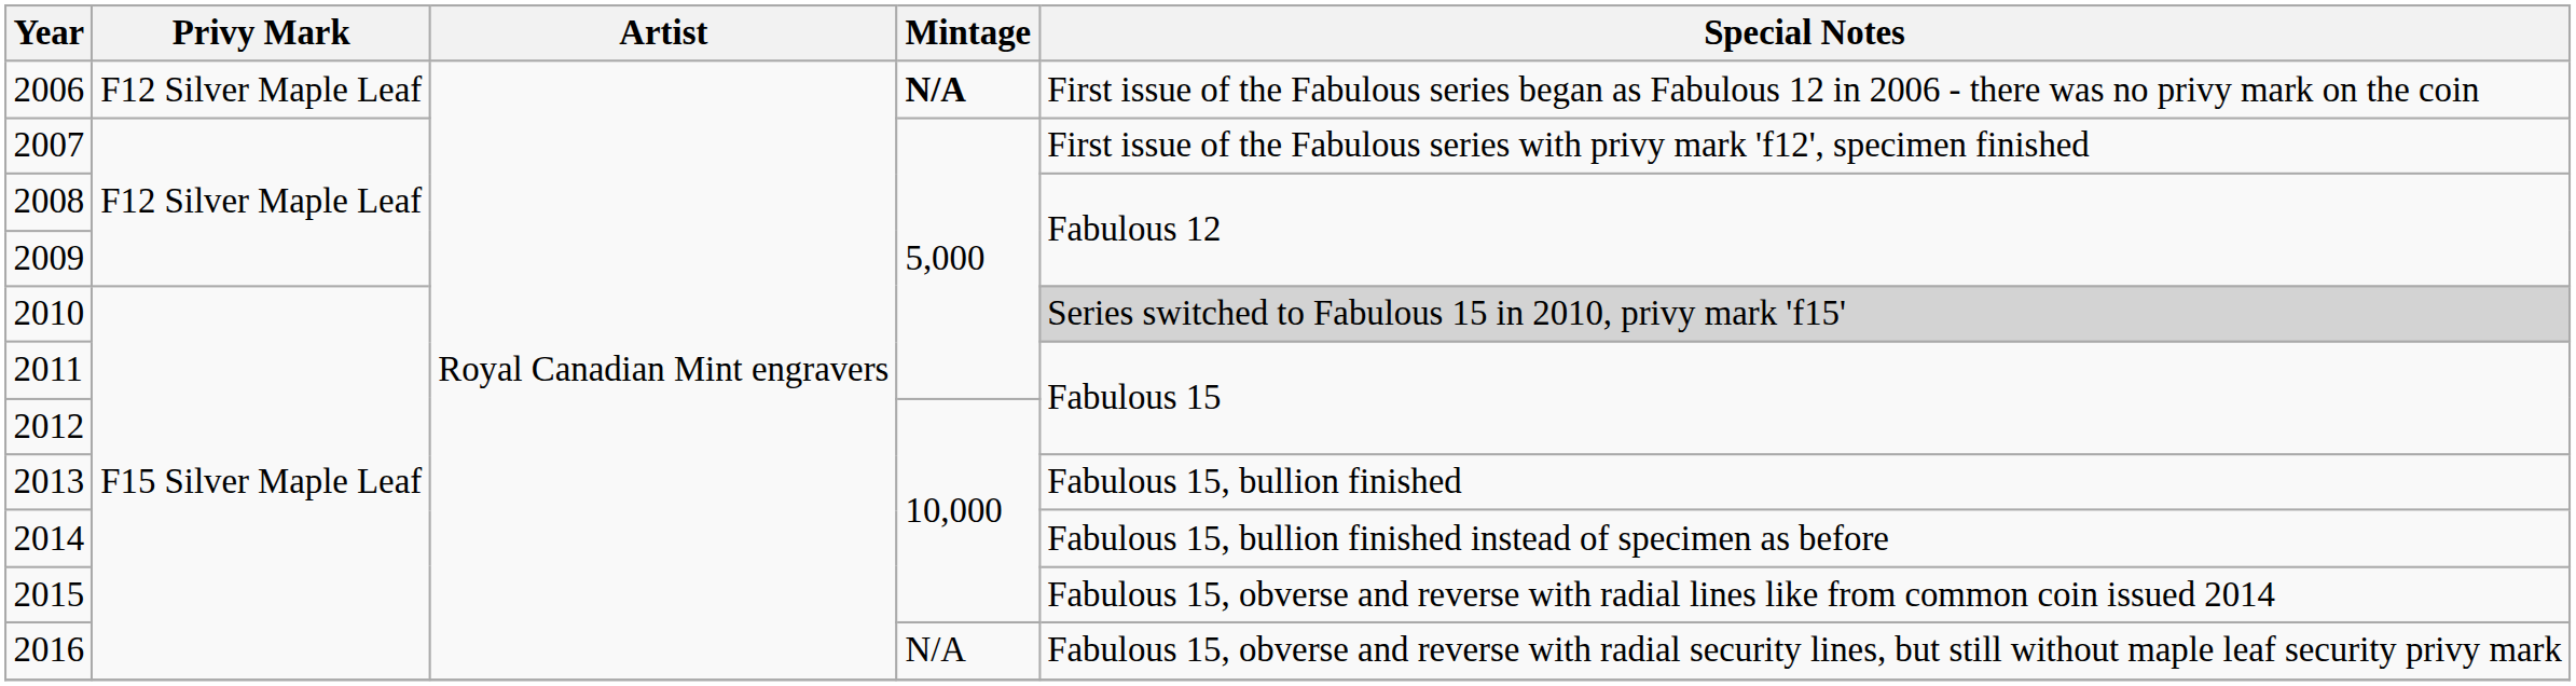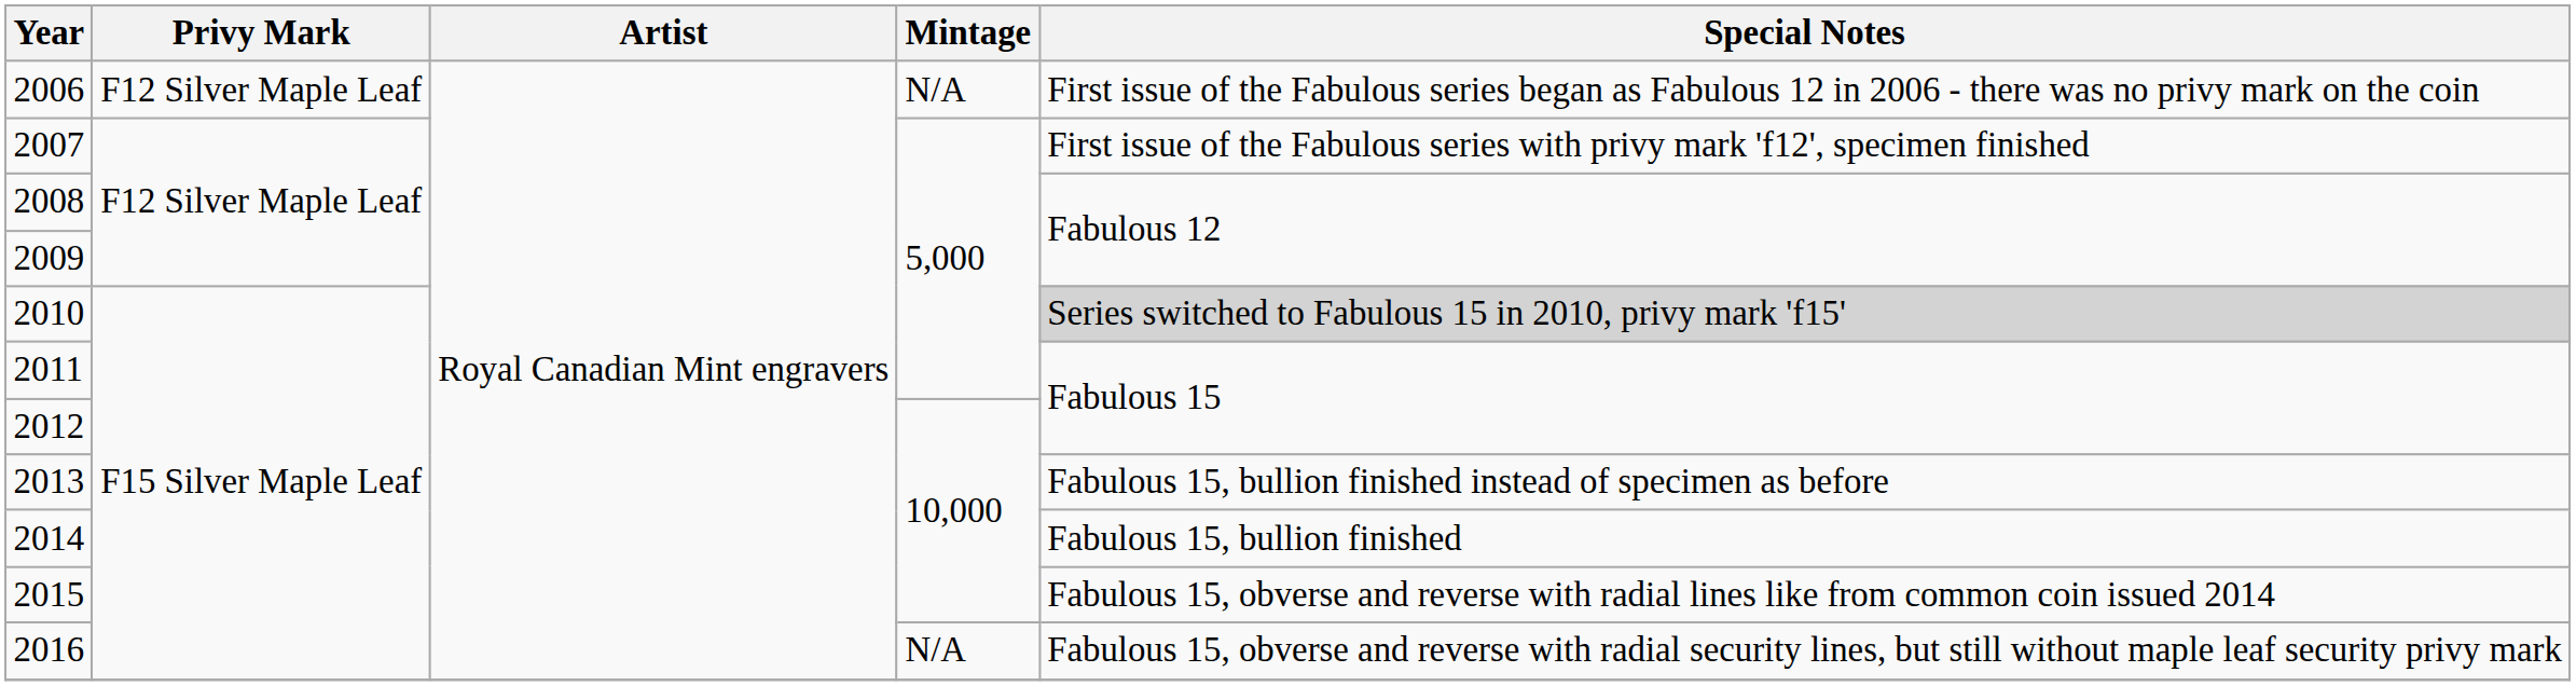 <table class="wikitable">
 <tr>
 <th>Year</th>
 <th>Privy Mark</th>
 <th>Artist</th>
 <th>Mintage</th>
 <th>Special Notes</th>
 </tr>
 <tr>
 <td>2006</td>
 <td>F12 Silver Maple Leaf</td>
 <td rowspan="11">Royal Canadian Mint engravers</td>
-<td><strong>N/A</strong></td>
+<td>N/A</td>
 <td>First issue of the Fabulous series began as Fabulous 12 in 2006 - there was no privy mark on the coin</td>
 </tr>
 <tr>
 <td>2007</td>
 <td rowspan="3">F12 Silver Maple Leaf</td>
 <td rowspan="5">5,000</td>
 <td>First issue of the Fabulous series with privy mark 'f12', specimen finished</td>
 </tr>
 <tr>
 <td>2008</td>
 <td rowspan="2">Fabulous 12</td>
 </tr>
 <tr>
 <td>2009</td>
 </tr>
 <tr>
 <td>2010</td>
 <td rowspan="7">F15 Silver Maple Leaf</td>
 <td style="background: lightgrey;">Series switched to Fabulous 15 in 2010, privy mark 'f15'</td>
 </tr>
 <tr>
 <td>2011</td>
 <td rowspan="2">Fabulous 15</td>
 </tr>
 <tr>
 <td>2012</td>
 <td rowspan="4">10,000</td>
 </tr>
 <tr>
 <td>2013</td>
-<td>Fabulous 15, bullion finished</td>
+<td>Fabulous 15, bullion finished instead of specimen as before</td>
 </tr>
 <tr>
 <td>2014</td>
-<td>Fabulous 15, bullion finished instead of specimen as before</td>
+<td>Fabulous 15, bullion finished</td>
 </tr>
 <tr>
 <td>2015</td>
 <td>Fabulous 15, obverse and reverse with radial lines like from common coin issued 2014</td>
 </tr>
 <tr>
 <td>2016</td>
 <td>N/A</td>
 <td>Fabulous 15, obverse and reverse with radial security lines, but still without maple leaf security privy mark</td>
 </tr>
 <tr>
 </tr>
 </table>
